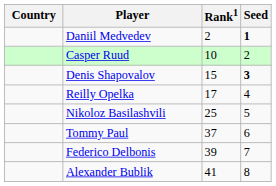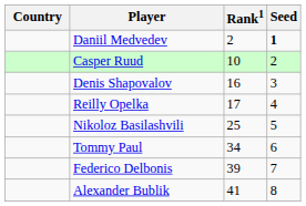 <table class="sortable wikitable">
 <tr>
 <th width="70">Country</th>
 <th width="175">Player</th>
 <th>Rank<sup>1</sup></th>
 <th>Seed</th>
 </tr>
 <tr>
 <td></td>
 <td><a href='#'>Daniil Medvedev</a></td>
 <td>2</td>
 <td><strong>1</strong></td>
 </tr>
 <tr bgcolor=#cfc>
 <td></td>
 <td><a href='#'>Casper Ruud</a></td>
 <td>10</td>
 <td>2</td>
 </tr>
 <tr>
 <td></td>
 <td><a href='#'>Denis Shapovalov</a></td>
-<td>15</td>
-<td><strong>3</strong></td>
+<td>16</td>
+<td>3</td>
 </tr>
 <tr>
 <td></td>
 <td><a href='#'>Reilly Opelka</a></td>
 <td>17</td>
 <td>4</td>
 </tr>
 <tr>
 <td></td>
 <td><a href='#'>Nikoloz Basilashvili</a></td>
 <td>25</td>
 <td>5</td>
 </tr>
 <tr>
 <td></td>
 <td><a href='#'>Tommy Paul</a></td>
-<td>37</td>
+<td>34</td>
 <td>6</td>
 </tr>
 <tr>
 <td></td>
 <td><a href='#'>Federico Delbonis</a></td>
 <td>39</td>
 <td>7</td>
 </tr>
 <tr>
 <td></td>
 <td><a href='#'>Alexander Bublik</a></td>
 <td>41</td>
 <td>8</td>
 </tr>
 </table>
